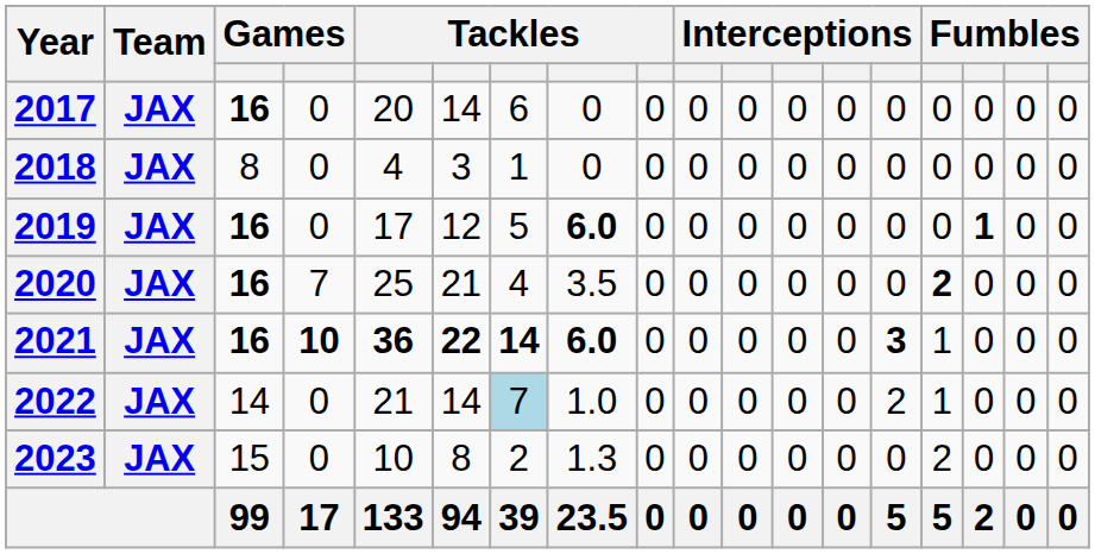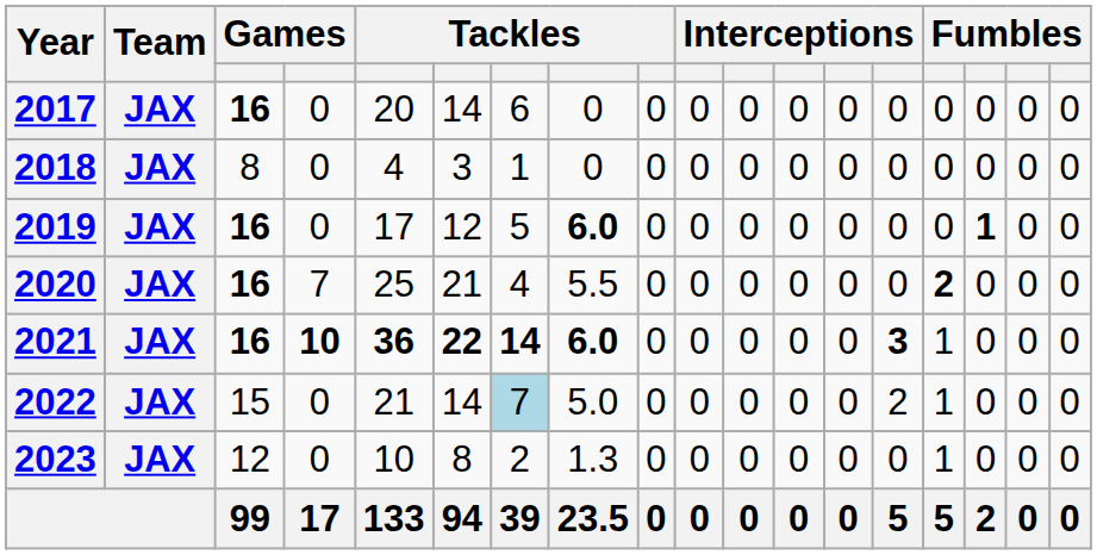 <table class="wikitable" style="text-align: center;">
 <tr>
 <th rowspan="2">Year</th>
 <th rowspan="2">Team</th>
 <th colspan="2">Games</th>
 <th colspan="5">Tackles</th>
 <th colspan="5">Interceptions</th>
 <th colspan="4">Fumbles</th>
 </tr>
 <tr>
 <th></th>
 <th></th>
 <th></th>
 <th></th>
 <th></th>
 <th></th>
 <th></th>
 <th></th>
 <th></th>
 <th></th>
 <th></th>
 <th></th>
 <th></th>
 <th></th>
 <th></th>
 <th></th>
 </tr>
 <tr>
 <th><a href='#'>2017</a></th>
 <th><a href='#'>JAX</a></th>
 <td><strong>16</strong></td>
 <td>0</td>
 <td>20</td>
 <td>14</td>
 <td>6</td>
 <td>0</td>
 <td>0</td>
 <td>0</td>
 <td>0</td>
 <td>0</td>
 <td>0</td>
 <td>0</td>
 <td>0</td>
 <td>0</td>
 <td>0</td>
 <td>0</td>
 </tr>
 <tr>
 <th><a href='#'>2018</a></th>
 <th><a href='#'>JAX</a></th>
 <td>8</td>
 <td>0</td>
 <td>4</td>
 <td>3</td>
 <td>1</td>
 <td>0</td>
 <td>0</td>
 <td>0</td>
 <td>0</td>
 <td>0</td>
 <td>0</td>
 <td>0</td>
 <td>0</td>
 <td>0</td>
 <td>0</td>
 <td>0</td>
 </tr>
 <tr>
 <th><a href='#'>2019</a></th>
 <th><a href='#'>JAX</a></th>
 <td><strong>16</strong></td>
 <td>0</td>
 <td>17</td>
 <td>12</td>
 <td>5</td>
 <td><strong>6.0</strong></td>
 <td>0</td>
 <td>0</td>
 <td>0</td>
 <td>0</td>
 <td>0</td>
 <td>0</td>
 <td>0</td>
 <td><strong>1</strong></td>
 <td>0</td>
 <td>0</td>
 </tr>
 <tr>
 <th><a href='#'>2020</a></th>
 <th><a href='#'>JAX</a></th>
 <td><strong>16</strong></td>
 <td>7</td>
 <td>25</td>
 <td>21</td>
 <td>4</td>
-<td>3.5</td>
+<td>5.5</td>
 <td>0</td>
 <td>0</td>
 <td>0</td>
 <td>0</td>
 <td>0</td>
 <td>0</td>
 <td><strong>2</strong></td>
 <td>0</td>
 <td>0</td>
 <td>0</td>
 </tr>
 <tr>
 <th><a href='#'>2021</a></th>
 <th><a href='#'>JAX</a></th>
 <td><strong>16</strong></td>
 <td><strong>10</strong></td>
 <td><strong>36</strong></td>
 <td><strong>22</strong></td>
 <td><strong>14</strong></td>
 <td><strong>6.0</strong></td>
 <td>0</td>
 <td>0</td>
 <td>0</td>
 <td>0</td>
 <td>0</td>
 <td><strong>3</strong></td>
 <td>1</td>
 <td>0</td>
 <td>0</td>
 <td>0</td>
 </tr>
 <tr>
 <th><a href='#'>2022</a></th>
 <th><a href='#'>JAX</a></th>
-<td>14</td>
+<td>15</td>
 <td>0</td>
 <td>21</td>
 <td>14</td>
 <td style="background: lightblue;">7</td>
-<td>1.0</td>
+<td>5.0</td>
 <td>0</td>
 <td>0</td>
 <td>0</td>
 <td>0</td>
 <td>0</td>
 <td>2</td>
 <td>1</td>
 <td>0</td>
 <td>0</td>
 <td>0</td>
 </tr>
 <tr>
 <th><a href='#'>2023</a></th>
 <th><a href='#'>JAX</a></th>
-<td>15</td>
+<td>12</td>
 <td>0</td>
 <td>10</td>
 <td>8</td>
 <td>2</td>
 <td>1.3</td>
 <td>0</td>
 <td>0</td>
 <td>0</td>
 <td>0</td>
 <td>0</td>
 <td>0</td>
-<td>2</td>
+<td>1</td>
 <td>0</td>
 <td>0</td>
 <td>0</td>
 </tr>
 <tr>
 <th colspan="2"></th>
 <th>99</th>
 <th>17</th>
 <th>133</th>
 <th>94</th>
 <th>39</th>
 <th>23.5</th>
 <th>0</th>
 <th>0</th>
 <th>0</th>
 <th>0</th>
 <th>0</th>
 <th>5</th>
 <th>5</th>
 <th>2</th>
 <th>0</th>
 <th>0</th>
 </tr>
 </table>
